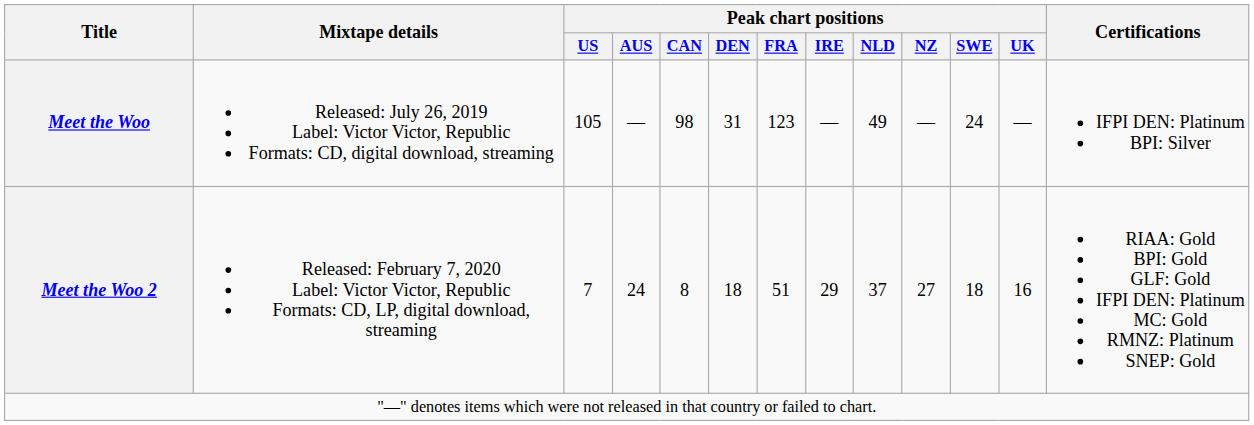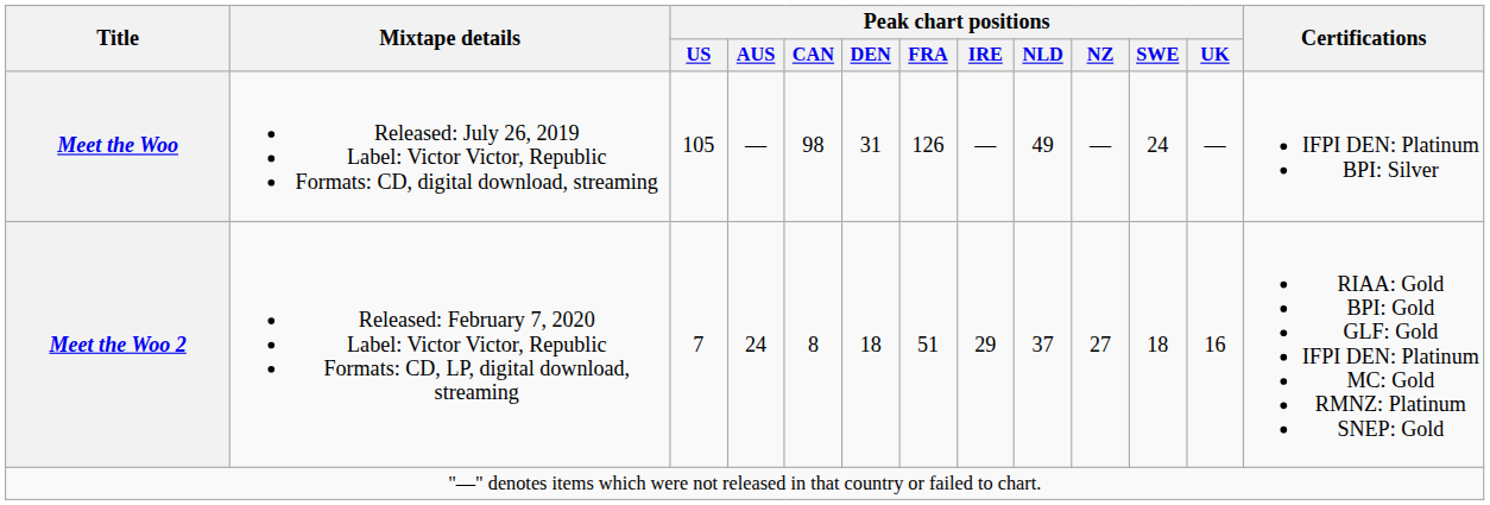 <table class="wikitable plainrowheaders" style="text-align:center">
 <tr>
 <th scope="col" rowspan="2" style="width:10em">Title</th>
 <th scope="col" rowspan="2" style="width:20em">Mixtape details</th>
 <th scope="col" colspan="10">Peak chart positions</th>
 <th rowspan="2">Certifications</th>
 </tr>
 <tr>
 <th scope="col" style="width:2.5em;font-size:90%;"><a href='#'>US</a><br></th>
 <th scope="col" style="width:2.5em;font-size:90%;"><a href='#'>AUS</a><br></th>
 <th scope="col" style="width:2.5em;font-size:90%;"><a href='#'>CAN</a><br></th>
 <th scope="col" style="width:2.5em;font-size:90%;"><a href='#'>DEN</a><br></th>
 <th scope="col" style="width:2.5em;font-size:90%;"><a href='#'>FRA</a><br></th>
 <th scope="col" style="width:2.5em;font-size:90%;"><a href='#'>IRE</a><br></th>
 <th scope="col" style="width:2.5em;font-size:90%;"><a href='#'>NLD</a><br></th>
 <th scope="col" style="width:2.5em;font-size:90%;"><a href='#'>NZ</a><br></th>
 <th scope="col" style="width:2.5em;font-size:90%;"><a href='#'>SWE</a><br></th>
 <th scope="col" style="width:2.5em;font-size:90%;"><a href='#'>UK</a><br></th>
 </tr>
 <tr>
 <th scope="row"><em><a href='#'>Meet the Woo</a></em></th>
 <td><br><ul><li>Released: July 26, 2019</li><li>Label: Victor Victor, Republic</li><li>Formats: CD, digital download, streaming</li></ul></td>
 <td>105</td>
 <td>—</td>
 <td>98</td>
 <td>31</td>
-<td>123</td>
+<td>126</td>
 <td>—</td>
 <td>49</td>
 <td>—</td>
 <td>24</td>
 <td>—</td>
 <td><br><ul><li>IFPI DEN: Platinum</li><li>BPI: Silver</li></ul></td>
 </tr>
 <tr>
 <th scope="row"><em><a href='#'>Meet the Woo 2</a></em></th>
 <td><br><ul><li>Released: February 7, 2020</li><li>Label: Victor Victor, Republic</li><li>Formats: CD, LP, digital download, streaming</li></ul></td>
 <td>7</td>
 <td>24</td>
 <td>8</td>
 <td>18</td>
 <td>51</td>
 <td>29</td>
 <td>37</td>
 <td>27</td>
 <td>18</td>
 <td>16</td>
 <td><br><ul><li>RIAA: Gold</li><li>BPI: Gold</li><li>GLF: Gold</li><li>IFPI DEN: Platinum</li><li>MC: Gold</li><li>RMNZ: Platinum</li><li>SNEP: Gold</li></ul></td>
 </tr>
 <tr>
 <td colspan="15" style="font-size:90%;">"—" denotes items which were not released in that country or failed to chart.</td>
 </tr>
 </table>
